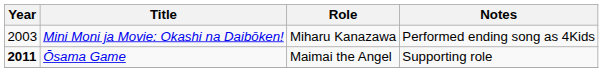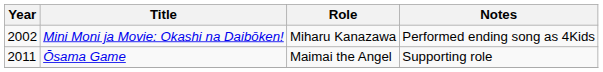 <table class="wikitable sortable">
 <tr>
 <th>Year</th>
 <th>Title</th>
 <th>Role</th>
 <th class="unsortable">Notes</th>
 </tr>
 <tr>
-<td>2003</td>
+<td>2002</td>
 <td><em><a href='#'>Mini Moni ja Movie: Okashi na Daibōken!</a></em></td>
 <td>Miharu Kanazawa</td>
 <td>Performed ending song as 4Kids</td>
 </tr>
 <tr>
-<td><strong>2011</strong></td>
+<td>2011</td>
 <td><em><a href='#'>Ōsama Game</a></em></td>
 <td>Maimai the Angel</td>
 <td>Supporting role</td>
 </tr>
 <tr>
 </tr>
 </table>
